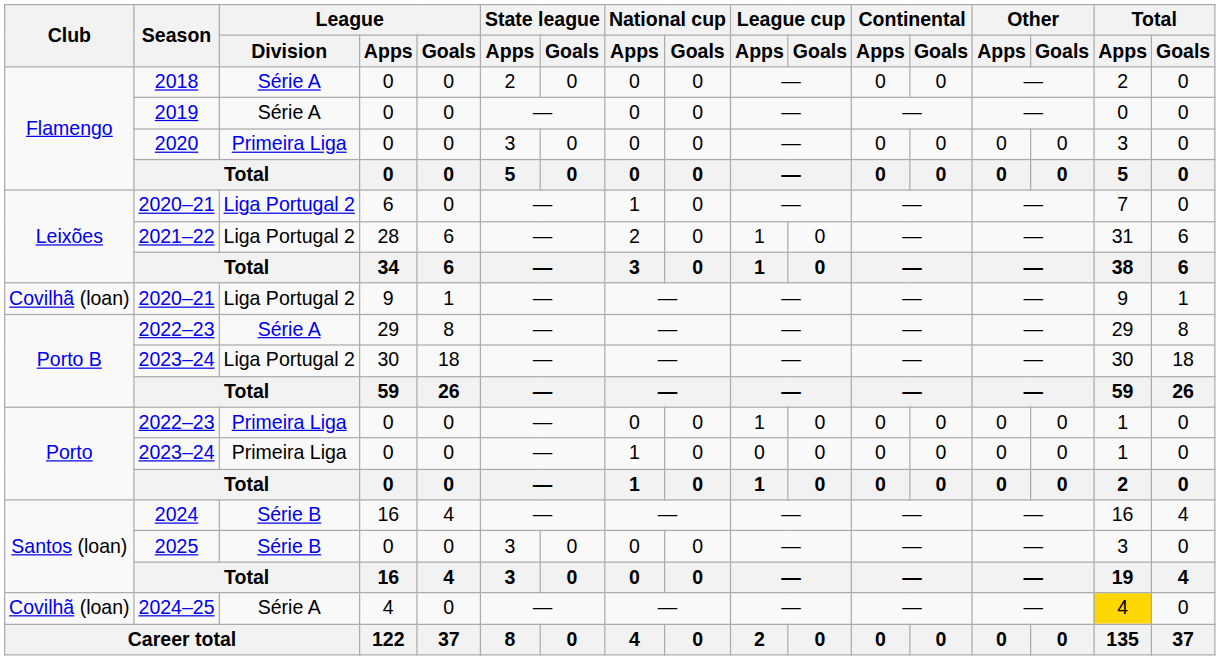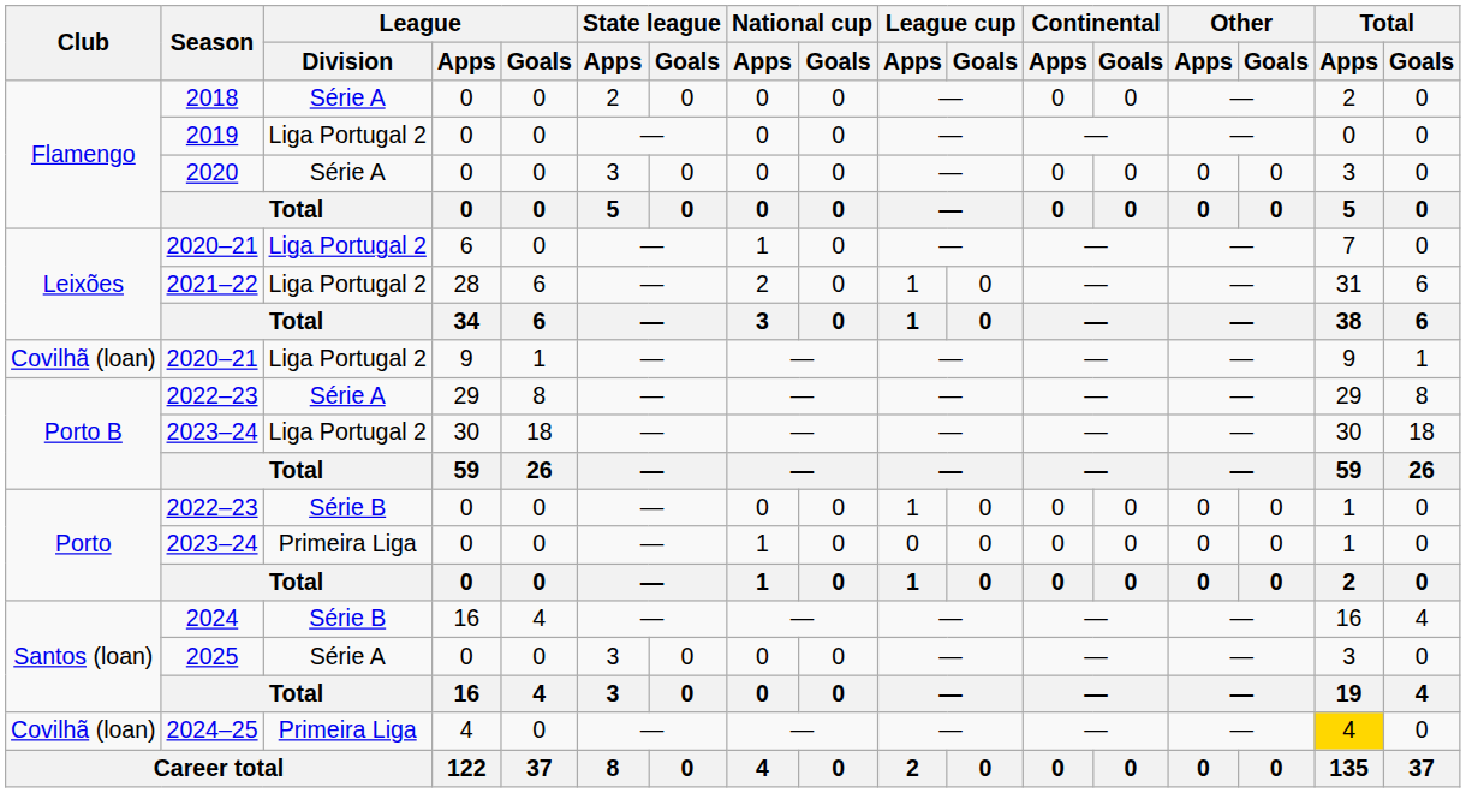 <table class="wikitable" style="text-align: center">
 <tr>
 <th rowspan="2">Club</th>
 <th rowspan="2">Season</th>
 <th colspan="3">League</th>
 <th colspan="2">State league</th>
 <th colspan="2">National cup</th>
 <th colspan="2">League cup</th>
 <th colspan="2">Continental</th>
 <th colspan="2">Other</th>
 <th colspan="2">Total</th>
 </tr>
 <tr>
 <th>Division</th>
 <th>Apps</th>
 <th>Goals</th>
 <th>Apps</th>
 <th>Goals</th>
 <th>Apps</th>
 <th>Goals</th>
 <th>Apps</th>
 <th>Goals</th>
 <th>Apps</th>
 <th>Goals</th>
 <th>Apps</th>
 <th>Goals</th>
 <th>Apps</th>
 <th>Goals</th>
 </tr>
 <tr>
 <td rowspan="4"><a href='#'>Flamengo</a></td>
 <td><a href='#'>2018</a></td>
 <td><a href='#'>Série A</a></td>
 <td>0</td>
 <td>0</td>
 <td>2</td>
 <td>0</td>
 <td>0</td>
 <td>0</td>
 <td colspan="2">—</td>
 <td>0</td>
 <td>0</td>
 <td colspan="2">—</td>
 <td>2</td>
 <td>0</td>
 </tr>
 <tr>
 <td><a href='#'>2019</a></td>
-<td>Série A</td>
+<td>Liga Portugal 2</td>
 <td>0</td>
 <td>0</td>
 <td colspan="2">—</td>
 <td>0</td>
 <td>0</td>
 <td colspan="2">—</td>
 <td colspan="2">—</td>
 <td colspan="2">—</td>
 <td>0</td>
 <td>0</td>
 </tr>
 <tr>
 <td><a href='#'>2020</a></td>
-<td><a href='#'>Primeira Liga</a></td>
+<td>Série A</td>
 <td>0</td>
 <td>0</td>
 <td>3</td>
 <td>0</td>
 <td>0</td>
 <td>0</td>
 <td colspan="2">—</td>
 <td>0</td>
 <td>0</td>
 <td>0</td>
 <td>0</td>
 <td>3</td>
 <td>0</td>
 </tr>
 <tr>
 <th colspan="2"><strong>Total</strong></th>
 <th>0</th>
 <th>0</th>
 <th>5</th>
 <th>0</th>
 <th>0</th>
 <th>0</th>
 <th colspan="2">—</th>
 <th>0</th>
 <th>0</th>
 <th>0</th>
 <th>0</th>
 <th>5</th>
 <th>0</th>
 </tr>
 <tr>
 <td rowspan="3"><a href='#'>Leixões</a></td>
 <td><a href='#'>2020–21</a></td>
 <td><a href='#'>Liga Portugal 2</a></td>
 <td>6</td>
 <td>0</td>
 <td colspan="2">—</td>
 <td>1</td>
 <td>0</td>
 <td colspan="2">—</td>
 <td colspan="2">—</td>
 <td colspan="2">—</td>
 <td>7</td>
 <td>0</td>
 </tr>
 <tr>
 <td><a href='#'>2021–22</a></td>
 <td>Liga Portugal 2</td>
 <td>28</td>
 <td>6</td>
 <td colspan="2">—</td>
 <td>2</td>
 <td>0</td>
 <td>1</td>
 <td>0</td>
 <td colspan="2">—</td>
 <td colspan="2">—</td>
 <td>31</td>
 <td>6</td>
 </tr>
 <tr>
 <th colspan="2">Total</th>
 <th>34</th>
 <th>6</th>
 <th colspan="2">—</th>
 <th>3</th>
 <th>0</th>
 <th>1</th>
 <th>0</th>
 <th colspan="2">—</th>
 <th colspan="2">—</th>
 <th>38</th>
 <th>6</th>
 </tr>
 <tr>
 <td><a href='#'>Covilhã</a> (loan)</td>
 <td><a href='#'>2020–21</a></td>
 <td>Liga Portugal 2</td>
 <td>9</td>
 <td>1</td>
 <td colspan="2">—</td>
 <td colspan="2">—</td>
 <td colspan="2">—</td>
 <td colspan="2">—</td>
 <td colspan="2">—</td>
 <td>9</td>
 <td>1</td>
 </tr>
 <tr>
 <td rowspan="3"><a href='#'>Porto B</a></td>
 <td><a href='#'>2022–23</a></td>
 <td><a href='#'>Série A</a></td>
 <td>29</td>
 <td>8</td>
 <td colspan="2">—</td>
 <td colspan="2">—</td>
 <td colspan="2">—</td>
 <td colspan="2">—</td>
 <td colspan="2">—</td>
 <td>29</td>
 <td>8</td>
 </tr>
 <tr>
 <td><a href='#'>2023–24</a></td>
 <td>Liga Portugal 2</td>
 <td>30</td>
 <td>18</td>
 <td colspan="2">—</td>
 <td colspan="2">—</td>
 <td colspan="2">—</td>
 <td colspan="2">—</td>
 <td colspan="2">—</td>
 <td>30</td>
 <td>18</td>
 </tr>
 <tr>
 <th colspan="2">Total</th>
 <th>59</th>
 <th>26</th>
 <th colspan="2">—</th>
 <th colspan="2">—</th>
 <th colspan="2">—</th>
 <th colspan="2">—</th>
 <th colspan="2">—</th>
 <th>59</th>
 <th>26</th>
 </tr>
 <tr>
 <td rowspan="3"><a href='#'>Porto</a></td>
 <td><a href='#'>2022–23</a></td>
-<td><a href='#'>Primeira Liga</a></td>
+<td><a href='#'>Série B</a></td>
 <td>0</td>
 <td>0</td>
 <td colspan="2">—</td>
 <td>0</td>
 <td>0</td>
 <td>1</td>
 <td>0</td>
 <td>0</td>
 <td>0</td>
 <td>0</td>
 <td>0</td>
 <td>1</td>
 <td>0</td>
 </tr>
 <tr>
 <td><a href='#'>2023–24</a></td>
 <td>Primeira Liga</td>
 <td>0</td>
 <td>0</td>
 <td colspan="2">—</td>
 <td>1</td>
 <td>0</td>
 <td>0</td>
 <td>0</td>
 <td>0</td>
 <td>0</td>
 <td>0</td>
 <td>0</td>
 <td>1</td>
 <td>0</td>
 </tr>
 <tr>
 <th colspan="2">Total</th>
 <th>0</th>
 <th>0</th>
 <th colspan="2">—</th>
 <th>1</th>
 <th>0</th>
 <th>1</th>
 <th>0</th>
 <th>0</th>
 <th>0</th>
 <th>0</th>
 <th>0</th>
 <th>2</th>
 <th>0</th>
 </tr>
 <tr>
 <td rowspan="3"><a href='#'>Santos</a> (loan)</td>
 <td><a href='#'>2024</a></td>
 <td><a href='#'>Série B</a></td>
 <td>16</td>
 <td>4</td>
 <td colspan="2">—</td>
 <td colspan="2">—</td>
 <td colspan="2">—</td>
 <td colspan="2">—</td>
 <td colspan="2">—</td>
 <td>16</td>
 <td>4</td>
 </tr>
 <tr>
 <td><a href='#'>2025</a></td>
-<td><a href='#'>Série B</a></td>
+<td>Série A</td>
 <td>0</td>
 <td>0</td>
 <td>3</td>
 <td>0</td>
 <td>0</td>
 <td>0</td>
 <td colspan="2">—</td>
 <td colspan="2">—</td>
 <td colspan="2">—</td>
 <td>3</td>
 <td>0</td>
 </tr>
 <tr>
 <th colspan="2">Total</th>
 <th>16</th>
 <th>4</th>
 <th>3</th>
 <th>0</th>
 <th>0</th>
 <th>0</th>
 <th colspan="2">—</th>
 <th colspan="2">—</th>
 <th colspan="2">—</th>
 <th>19</th>
 <th>4</th>
 </tr>
 <tr>
 <td><a href='#'>Covilhã</a> (loan)</td>
 <td><a href='#'>2024–25</a></td>
-<td>Série A</td>
+<td><a href='#'>Primeira Liga</a></td>
 <td>4</td>
 <td>0</td>
 <td colspan="2">—</td>
 <td colspan="2">—</td>
 <td colspan="2">—</td>
 <td colspan="2">—</td>
 <td colspan="2">—</td>
 <td style="background: gold;">4</td>
 <td>0</td>
 </tr>
 <tr>
 <th colspan="3"><strong>Career total</strong></th>
 <th>122</th>
 <th>37</th>
 <th>8</th>
 <th>0</th>
 <th>4</th>
 <th>0</th>
 <th>2</th>
 <th>0</th>
 <th>0</th>
 <th>0</th>
 <th>0</th>
 <th>0</th>
 <th>135</th>
 <th>37</th>
 </tr>
 </table>
